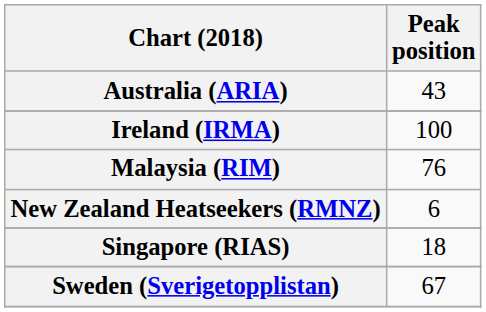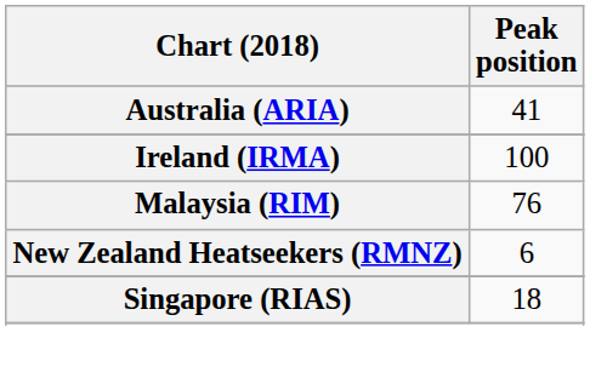 <table class="wikitable sortable plainrowheaders" style="text-align:center">
 <tr>
 <th scope="col">Chart (2018)</th>
 <th scope="col">Peak<br> position</th>
 </tr>
 <tr>
 <th scope="row">Australia (<a href='#'>ARIA</a>)</th>
-<td>43</td>
+<td>41</td>
 </tr>
 <tr>
 </tr>
 <tr>
 </tr>
 <tr>
 </tr>
 <tr>
 </tr>
 <tr>
 </tr>
 <tr>
 <th scope="row">Ireland (<a href='#'>IRMA</a>)</th>
 <td>100</td>
 </tr>
 <tr>
 <th scope="row">Malaysia (<a href='#'>RIM</a>)</th>
 <td>76</td>
 </tr>
 <tr>
 <th scope="row">New Zealand Heatseekers (<a href='#'>RMNZ</a>)</th>
 <td>6</td>
 </tr>
 <tr>
 </tr>
 <tr>
 <th scope="row">Singapore (RIAS)</th>
 <td>18</td>
 </tr>
 <tr>
 </tr>
 <tr>
-<th scope="row">Sweden (<a href='#'>Sverigetopplistan</a>)</th>
-<td>67</td>
-</tr>
-<tr>
 </tr>
 <tr>
 </tr>
 <tr>
 </tr>
 <tr>
 </tr>
 </table>
